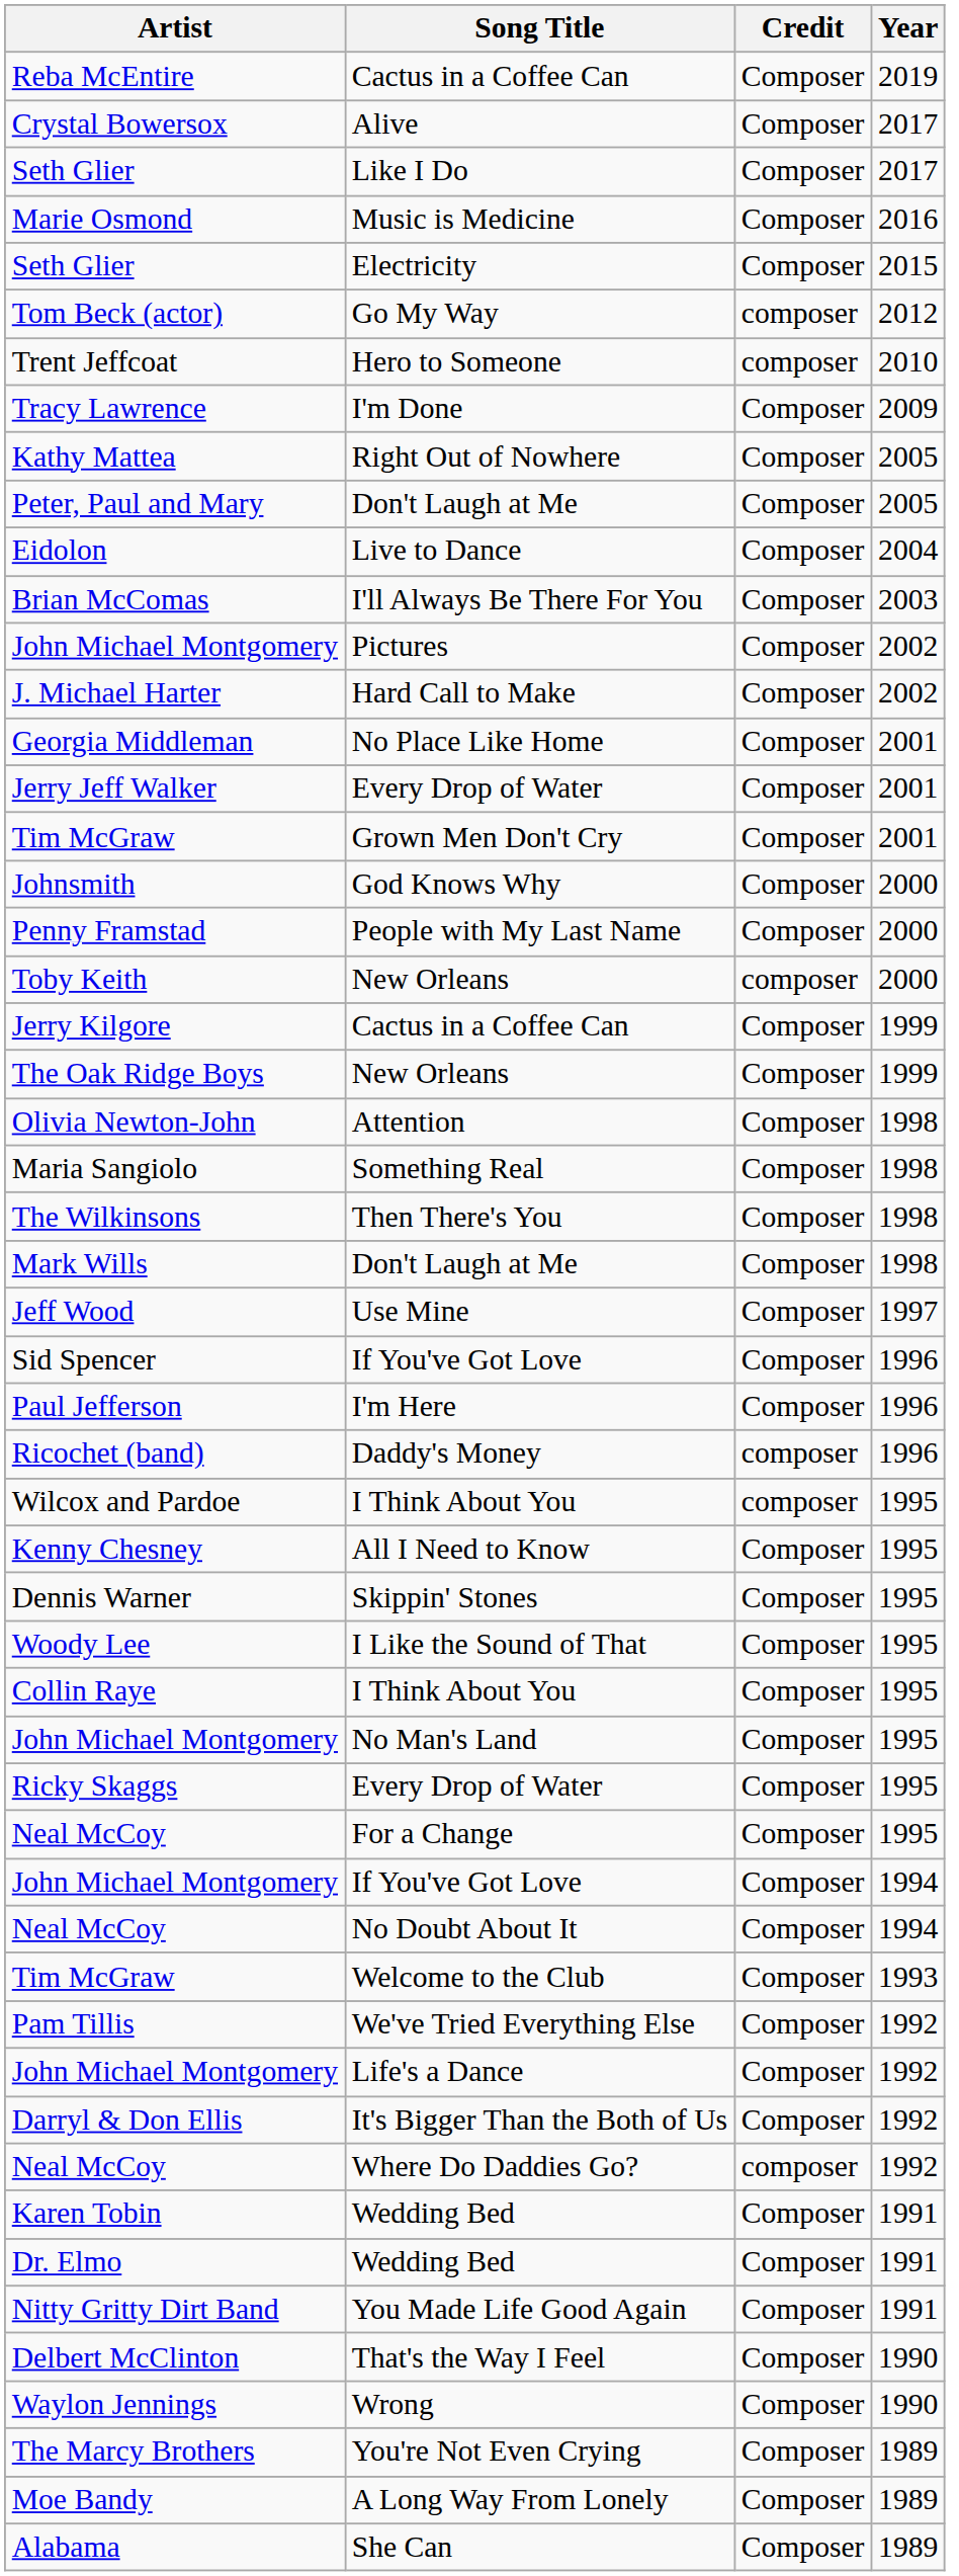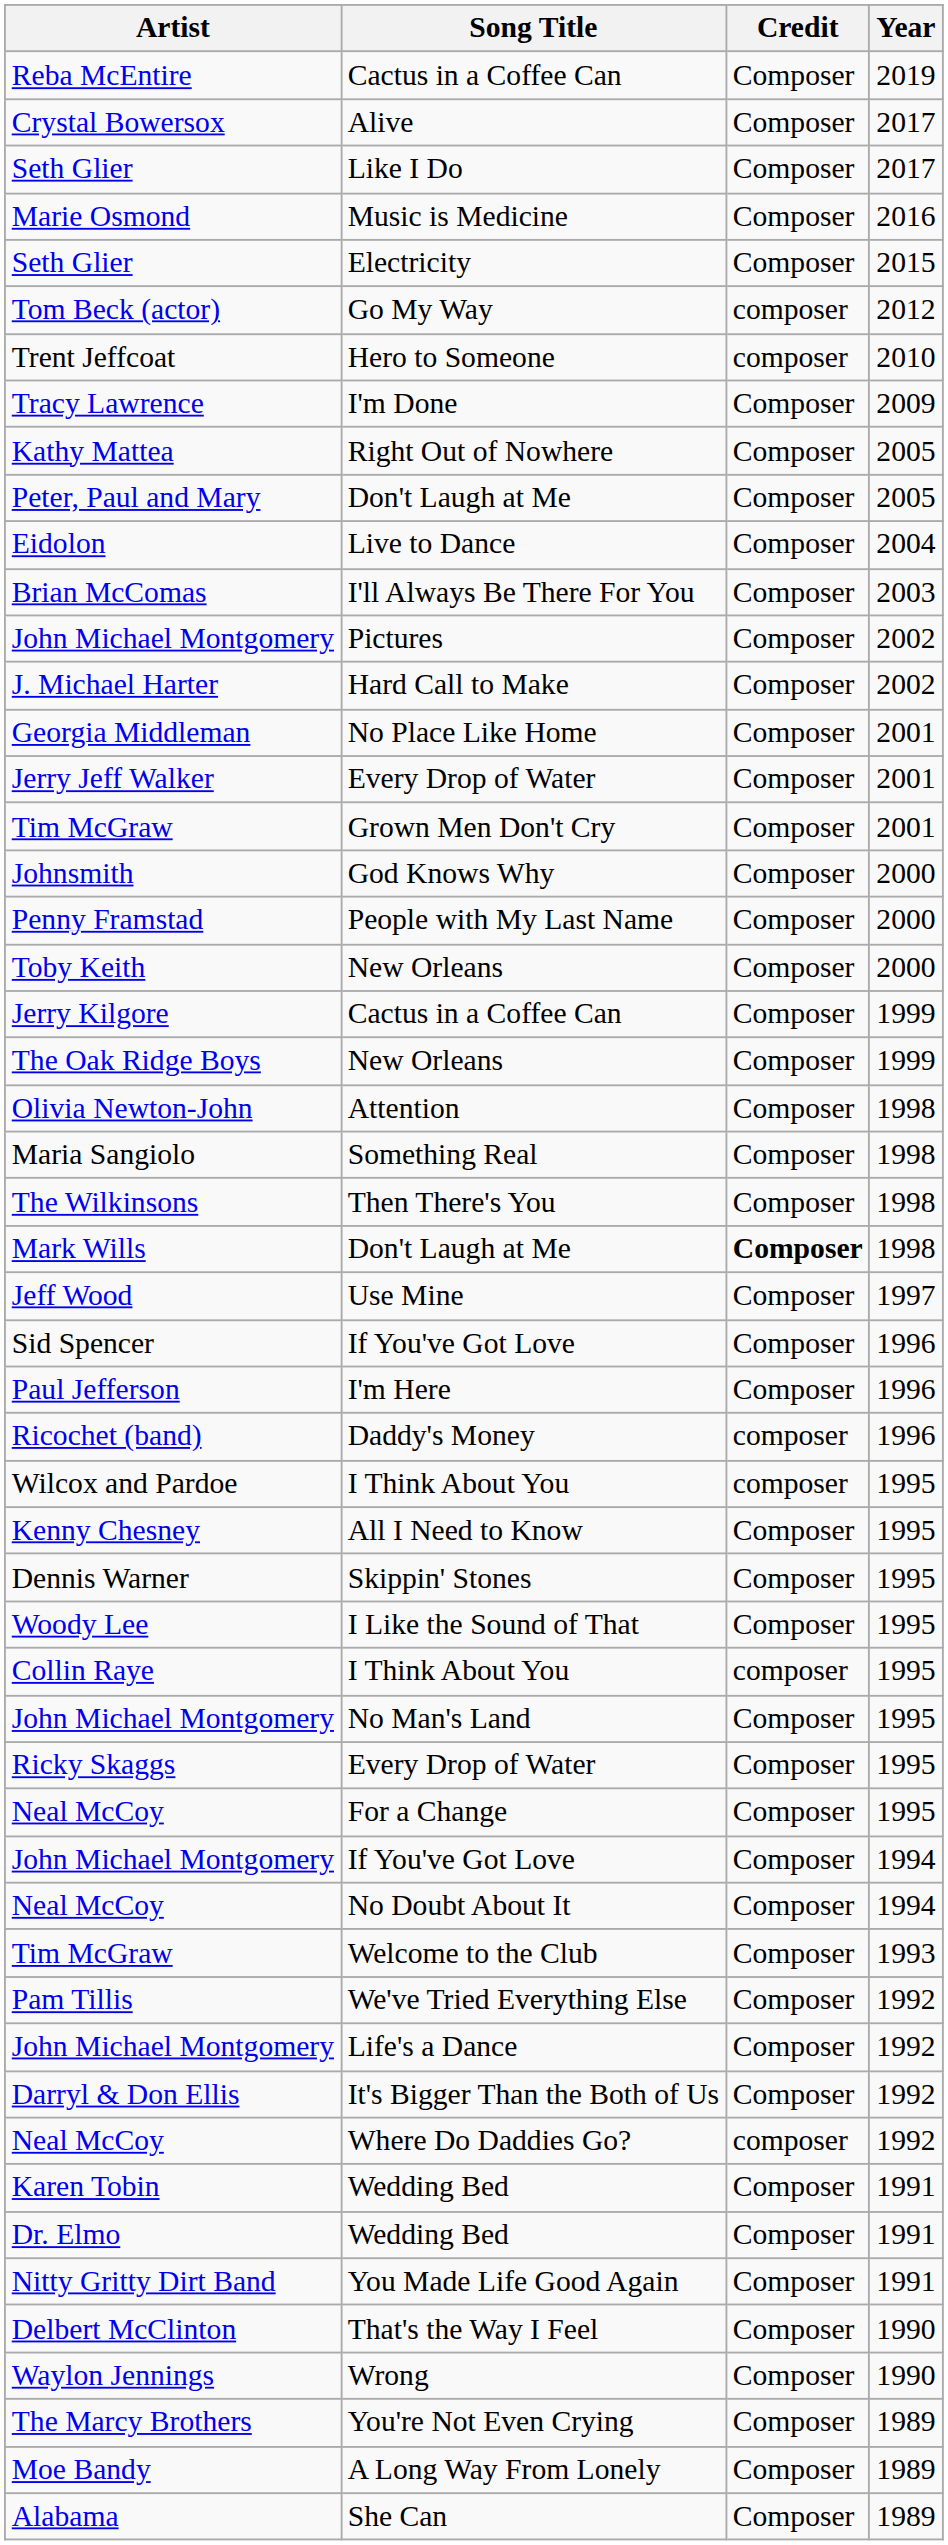 <table class="wikitable">
 <tr>
 <th>Artist</th>
 <th>Song Title</th>
 <th>Credit</th>
 <th>Year</th>
 </tr>
 <tr>
 <td><a href='#'>Reba McEntire</a></td>
 <td>Cactus in a Coffee Can</td>
 <td>Composer</td>
 <td>2019</td>
 </tr>
 <tr>
 <td><a href='#'>Crystal Bowersox</a></td>
 <td>Alive</td>
 <td>Composer</td>
 <td>2017</td>
 </tr>
 <tr>
 <td><a href='#'>Seth Glier</a></td>
 <td>Like I Do</td>
 <td>Composer</td>
 <td>2017</td>
 </tr>
 <tr>
 <td><a href='#'>Marie Osmond</a></td>
 <td>Music is Medicine</td>
 <td>Composer</td>
 <td>2016</td>
 </tr>
 <tr>
 <td><a href='#'>Seth Glier</a></td>
 <td>Electricity</td>
 <td>Composer</td>
 <td>2015</td>
 </tr>
 <tr>
 <td><a href='#'>Tom Beck (actor)</a></td>
 <td>Go My Way</td>
 <td>composer</td>
 <td>2012</td>
 </tr>
 <tr>
 <td>Trent Jeffcoat</td>
 <td>Hero to Someone</td>
 <td>composer</td>
 <td>2010</td>
 </tr>
 <tr>
 <td><a href='#'>Tracy Lawrence</a></td>
 <td>I'm Done</td>
 <td>Composer</td>
 <td>2009</td>
 </tr>
 <tr>
 <td><a href='#'>Kathy Mattea</a></td>
 <td>Right Out of Nowhere</td>
 <td>Composer</td>
 <td>2005</td>
 </tr>
 <tr>
 <td><a href='#'>Peter, Paul and Mary</a></td>
 <td>Don't Laugh at Me</td>
 <td>Composer</td>
 <td>2005</td>
 </tr>
 <tr>
 <td><a href='#'>Eidolon</a></td>
 <td>Live to Dance</td>
 <td>Composer</td>
 <td>2004</td>
 </tr>
 <tr>
 <td><a href='#'>Brian McComas</a></td>
 <td>I'll Always Be There For You</td>
 <td>Composer</td>
 <td>2003</td>
 </tr>
 <tr>
 <td><a href='#'>John Michael Montgomery</a></td>
 <td>Pictures</td>
 <td>Composer</td>
 <td>2002</td>
 </tr>
 <tr>
 <td><a href='#'>J. Michael Harter</a></td>
 <td>Hard Call to Make</td>
 <td>Composer</td>
 <td>2002</td>
 </tr>
 <tr>
 <td><a href='#'>Georgia Middleman</a></td>
 <td>No Place Like Home</td>
 <td>Composer</td>
 <td>2001</td>
 </tr>
 <tr>
 <td><a href='#'>Jerry Jeff Walker</a></td>
 <td>Every Drop of Water</td>
 <td>Composer</td>
 <td>2001</td>
 </tr>
 <tr>
 <td><a href='#'>Tim McGraw</a></td>
 <td>Grown Men Don't Cry</td>
 <td>Composer</td>
 <td>2001</td>
 </tr>
 <tr>
 <td><a href='#'>Johnsmith</a></td>
 <td>God Knows Why</td>
 <td>Composer</td>
 <td>2000</td>
 </tr>
 <tr>
 <td><a href='#'>Penny Framstad</a></td>
 <td>People with My Last Name</td>
 <td>Composer</td>
 <td>2000</td>
 </tr>
 <tr>
 <td><a href='#'>Toby Keith</a></td>
 <td>New Orleans</td>
-<td>composer</td>
+<td>Composer</td>
 <td>2000</td>
 </tr>
 <tr>
 <td><a href='#'>Jerry Kilgore</a></td>
 <td>Cactus in a Coffee Can</td>
 <td>Composer</td>
 <td>1999</td>
 </tr>
 <tr>
 <td><a href='#'>The Oak Ridge Boys</a></td>
 <td>New Orleans</td>
 <td>Composer</td>
 <td>1999</td>
 </tr>
 <tr>
 <td><a href='#'>Olivia Newton-John</a></td>
 <td>Attention</td>
 <td>Composer</td>
 <td>1998</td>
 </tr>
 <tr>
 <td>Maria Sangiolo</td>
 <td>Something Real</td>
 <td>Composer</td>
 <td>1998</td>
 </tr>
 <tr>
 <td><a href='#'>The Wilkinsons</a></td>
 <td>Then There's You</td>
 <td>Composer</td>
 <td>1998</td>
 </tr>
 <tr>
 <td><a href='#'>Mark Wills</a></td>
 <td>Don't Laugh at Me</td>
-<td>Composer</td>
+<td><strong>Composer</strong></td>
 <td>1998</td>
 </tr>
 <tr>
 <td><a href='#'>Jeff Wood</a></td>
 <td>Use Mine</td>
 <td>Composer</td>
 <td>1997</td>
 </tr>
 <tr>
 <td>Sid Spencer</td>
 <td>If You've Got Love</td>
 <td>Composer</td>
 <td>1996</td>
 </tr>
 <tr>
 <td><a href='#'>Paul Jefferson</a></td>
 <td>I'm Here</td>
 <td>Composer</td>
 <td>1996</td>
 </tr>
 <tr>
 <td><a href='#'>Ricochet (band)</a></td>
 <td>Daddy's Money</td>
 <td>composer</td>
 <td>1996</td>
 </tr>
 <tr>
 <td>Wilcox and Pardoe</td>
 <td>I Think About You</td>
 <td>composer</td>
 <td>1995</td>
 </tr>
 <tr>
 <td><a href='#'>Kenny Chesney</a></td>
 <td>All I Need to Know</td>
 <td>Composer</td>
 <td>1995</td>
 </tr>
 <tr>
 <td>Dennis Warner</td>
 <td>Skippin' Stones</td>
 <td>Composer</td>
 <td>1995</td>
 </tr>
 <tr>
 <td><a href='#'>Woody Lee</a></td>
 <td>I Like the Sound of That</td>
 <td>Composer</td>
 <td>1995</td>
 </tr>
 <tr>
 <td><a href='#'>Collin Raye</a></td>
 <td>I Think About You</td>
-<td>Composer</td>
+<td>composer</td>
 <td>1995</td>
 </tr>
 <tr>
 <td><a href='#'>John Michael Montgomery</a></td>
 <td>No Man's Land</td>
 <td>Composer</td>
 <td>1995</td>
 </tr>
 <tr>
 <td><a href='#'>Ricky Skaggs</a></td>
 <td>Every Drop of Water</td>
 <td>Composer</td>
 <td>1995</td>
 </tr>
 <tr>
 <td><a href='#'>Neal McCoy</a></td>
 <td>For a Change</td>
 <td>Composer</td>
 <td>1995</td>
 </tr>
 <tr>
 <td><a href='#'>John Michael Montgomery</a></td>
 <td>If You've Got Love</td>
 <td>Composer</td>
 <td>1994</td>
 </tr>
 <tr>
 <td><a href='#'>Neal McCoy</a></td>
 <td>No Doubt About It</td>
 <td>Composer</td>
 <td>1994</td>
 </tr>
 <tr>
 <td><a href='#'>Tim McGraw</a></td>
 <td>Welcome to the Club</td>
 <td>Composer</td>
 <td>1993</td>
 </tr>
 <tr>
 <td><a href='#'>Pam Tillis</a></td>
 <td>We've Tried Everything Else</td>
 <td>Composer</td>
 <td>1992</td>
 </tr>
 <tr>
 <td><a href='#'>John Michael Montgomery</a></td>
 <td>Life's a Dance</td>
 <td>Composer</td>
 <td>1992</td>
 </tr>
 <tr>
 <td><a href='#'>Darryl & Don Ellis</a></td>
 <td>It's Bigger Than the Both of Us</td>
 <td>Composer</td>
 <td>1992</td>
 </tr>
 <tr>
 <td><a href='#'>Neal McCoy</a></td>
 <td>Where Do Daddies Go?</td>
 <td>composer</td>
 <td>1992</td>
 </tr>
 <tr>
 <td><a href='#'>Karen Tobin</a></td>
 <td>Wedding Bed</td>
 <td>Composer</td>
 <td>1991</td>
 </tr>
 <tr>
 <td><a href='#'>Dr. Elmo</a></td>
 <td>Wedding Bed</td>
 <td>Composer</td>
 <td>1991</td>
 </tr>
 <tr>
 <td><a href='#'>Nitty Gritty Dirt Band</a></td>
 <td>You Made Life Good Again</td>
 <td>Composer</td>
 <td>1991</td>
 </tr>
 <tr>
 <td><a href='#'>Delbert McClinton</a></td>
 <td>That's the Way I Feel</td>
 <td>Composer</td>
 <td>1990</td>
 </tr>
 <tr>
 <td><a href='#'>Waylon Jennings</a></td>
 <td>Wrong</td>
 <td>Composer</td>
 <td>1990</td>
 </tr>
 <tr>
 <td><a href='#'>The Marcy Brothers</a></td>
 <td>You're Not Even Crying</td>
 <td>Composer</td>
 <td>1989</td>
 </tr>
 <tr>
 <td><a href='#'>Moe Bandy</a></td>
 <td>A Long Way From Lonely</td>
 <td>Composer</td>
 <td>1989</td>
 </tr>
 <tr>
 <td><a href='#'>Alabama</a></td>
 <td>She Can</td>
 <td>Composer</td>
 <td>1989</td>
 </tr>
 </table>
